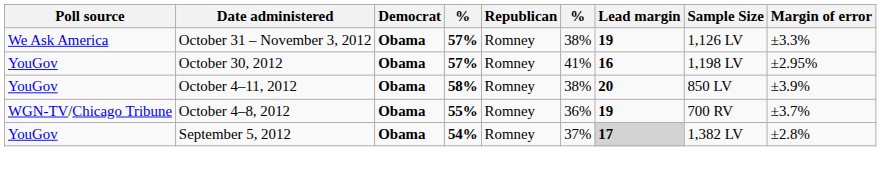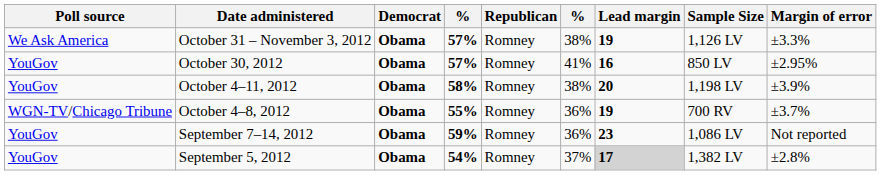 <table class="wikitable">
 <tr valign=bottom>
 <th>Poll source</th>
 <th>Date administered</th>
 <th>Democrat</th>
 <th>%</th>
 <th>Republican</th>
 <th>%</th>
 <th>Lead margin</th>
 <th>Sample Size</th>
 <th>Margin of error</th>
 </tr>
 <tr>
 <td><a href='#'>We Ask America</a></td>
 <td>October 31 – November 3, 2012</td>
 <td><strong>Obama</strong></td>
 <td><strong>57%</strong></td>
 <td>Romney</td>
 <td>38%</td>
 <td><strong>19</strong></td>
 <td>1,126 LV</td>
 <td>±3.3%</td>
 </tr>
 <tr>
 <td><a href='#'>YouGov</a></td>
 <td>October 30, 2012</td>
 <td><strong>Obama</strong></td>
 <td><strong>57%</strong></td>
 <td>Romney</td>
 <td>41%</td>
 <td><strong>16</strong></td>
-<td>1,198 LV</td>
+<td>850 LV</td>
 <td>±2.95%</td>
 </tr>
 <tr>
 <td><a href='#'>YouGov</a></td>
 <td>October 4–11, 2012</td>
 <td><strong>Obama</strong></td>
 <td><strong>58%</strong></td>
 <td>Romney</td>
 <td>38%</td>
 <td><strong>20</strong></td>
-<td>850 LV</td>
+<td>1,198 LV</td>
 <td>±3.9%</td>
 </tr>
 <tr>
 <td><a href='#'>WGN-TV</a>/<a href='#'>Chicago Tribune</a></td>
 <td>October 4–8, 2012</td>
 <td><strong>Obama</strong></td>
 <td><strong>55%</strong></td>
 <td>Romney</td>
 <td>36%</td>
 <td><strong>19</strong></td>
 <td>700 RV</td>
 <td>±3.7%</td>
 </tr>
 <tr>
 <td><a href='#'>YouGov</a></td>
+<td>September 7–14, 2012</td>
+<td><strong>Obama</strong></td>
+<td><strong>59%</strong></td>
+<td>Romney</td>
+<td>36%</td>
+<td><strong>23</strong></td>
+<td>1,086 LV</td>
+<td>Not reported</td>
+</tr>
+<tr>
+<td><a href='#'>YouGov</a></td>
 <td>September 5, 2012</td>
 <td><strong>Obama</strong></td>
 <td><strong>54%</strong></td>
 <td>Romney</td>
 <td>37%</td>
 <td style="background: lightgrey;"><strong>17</strong></td>
 <td>1,382 LV</td>
 <td>±2.8%</td>
 </tr>
 </table>
